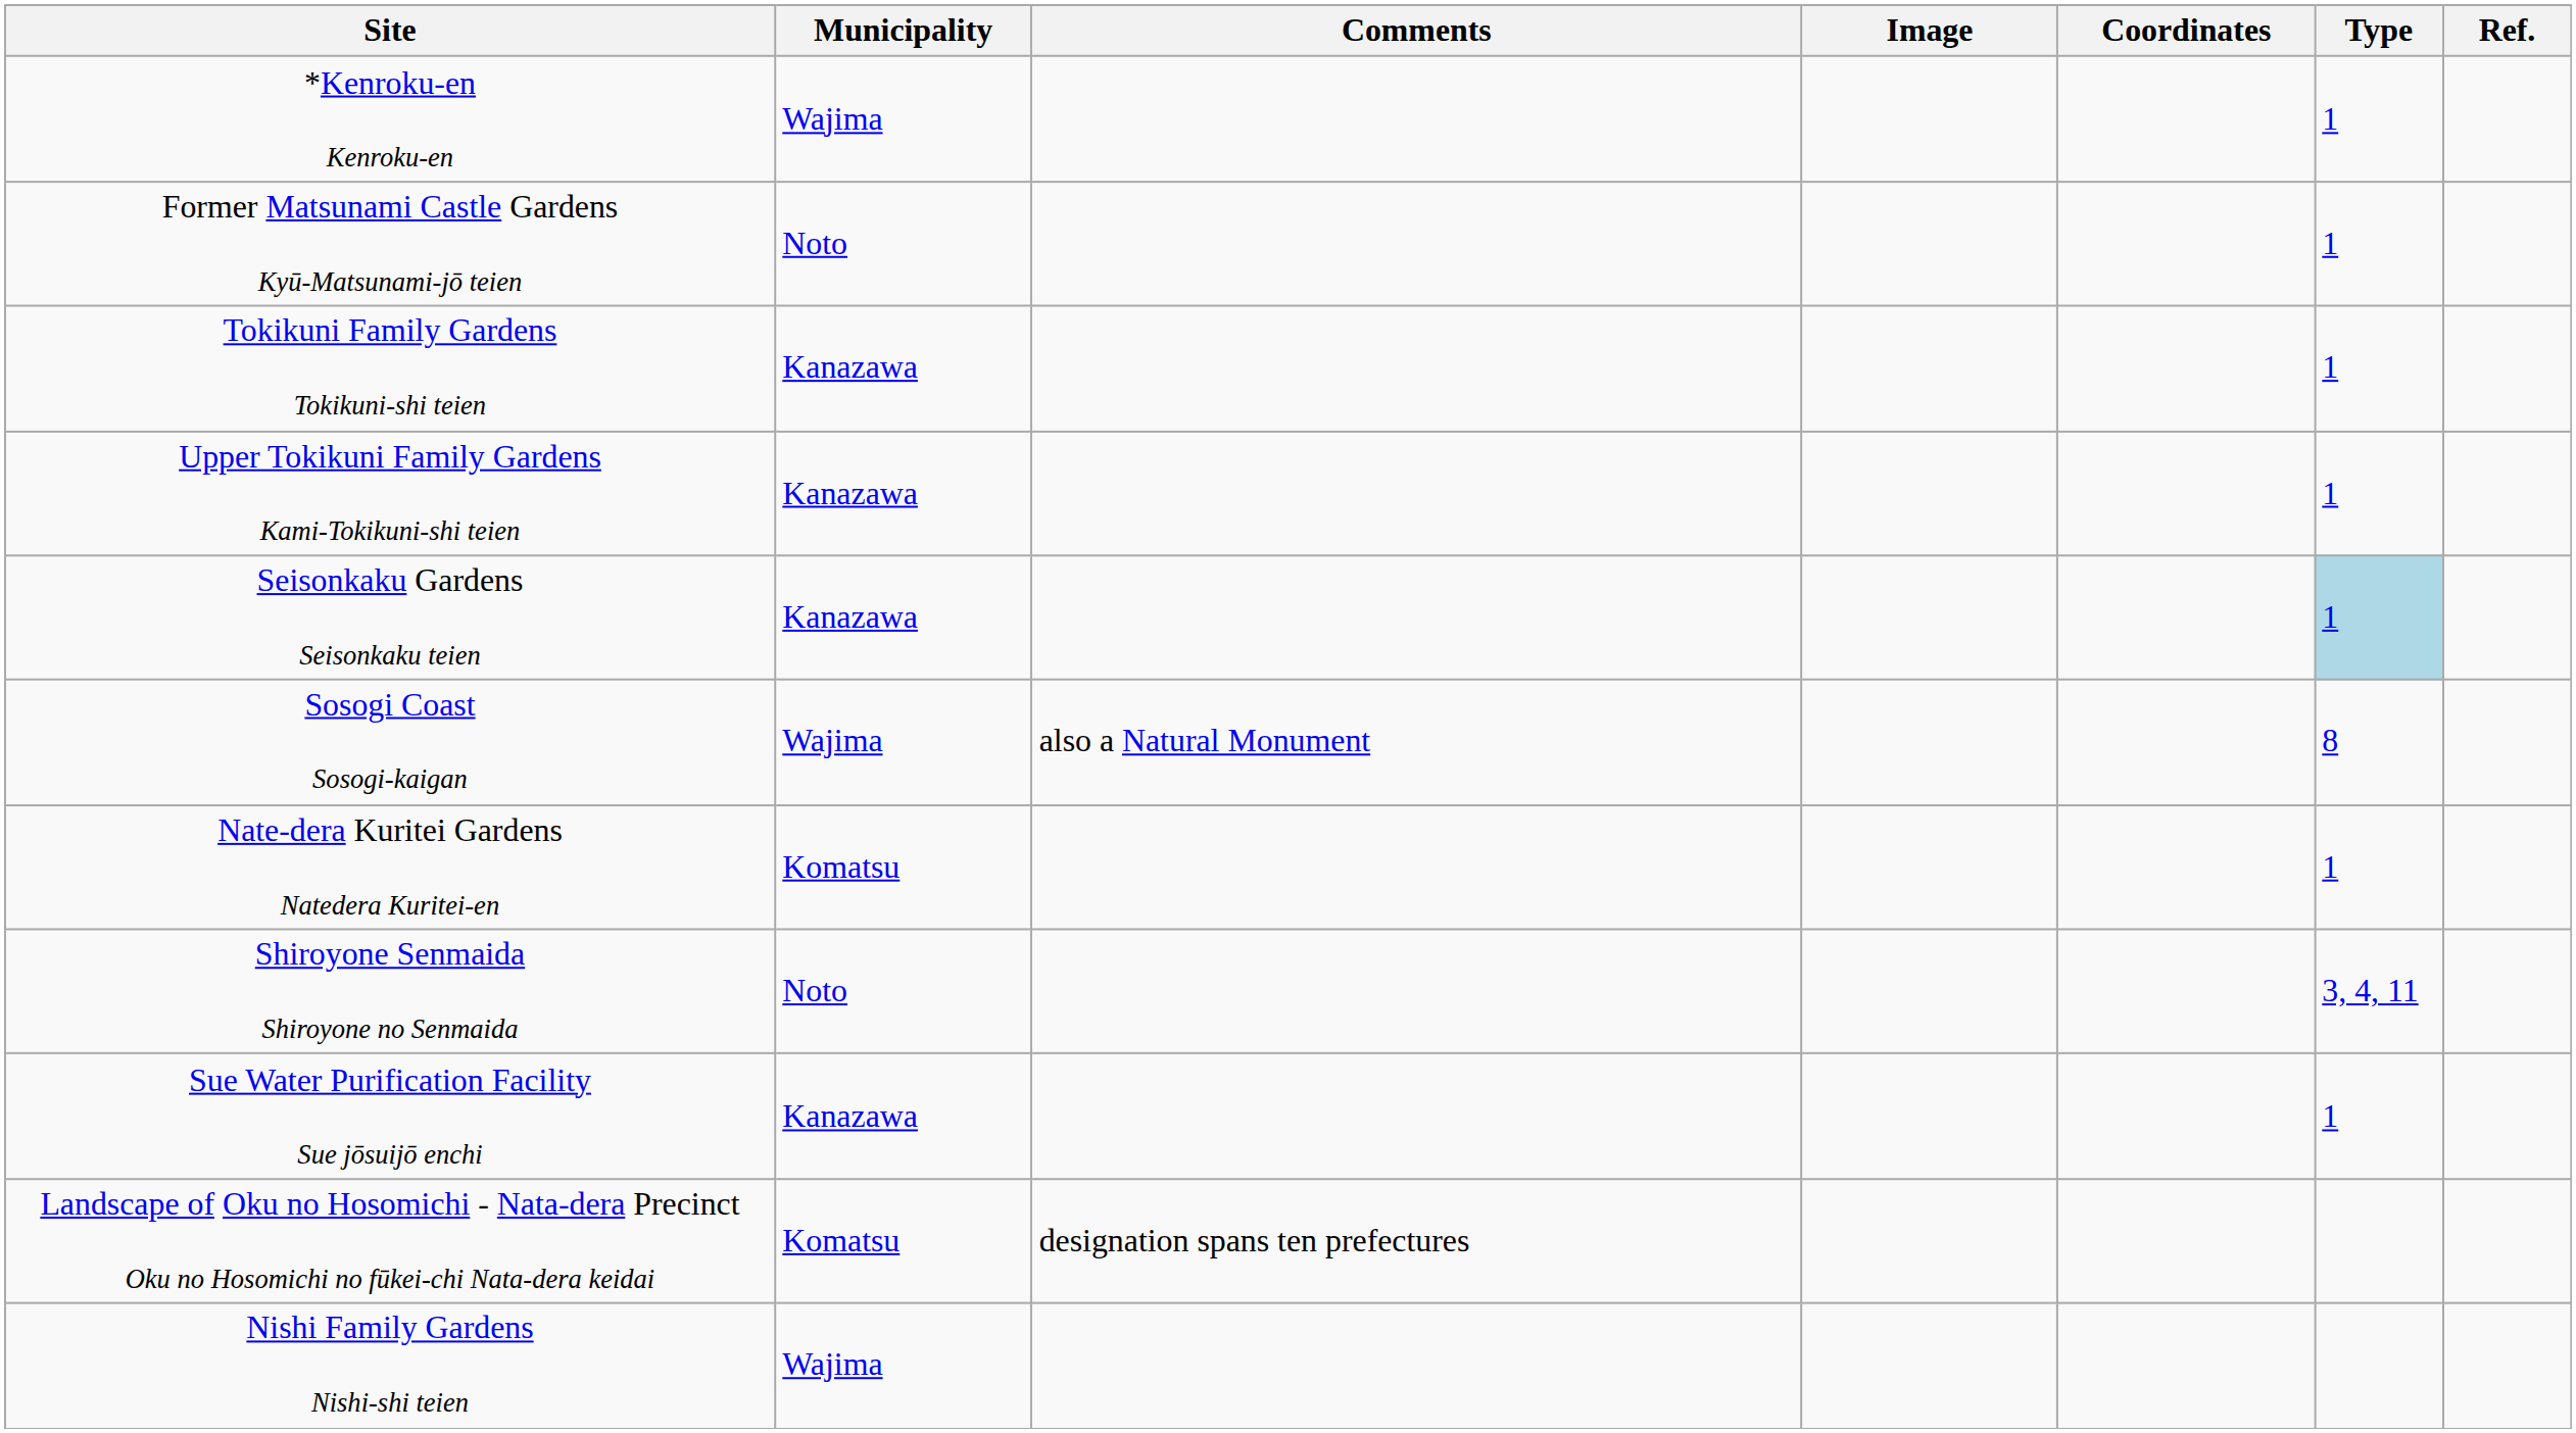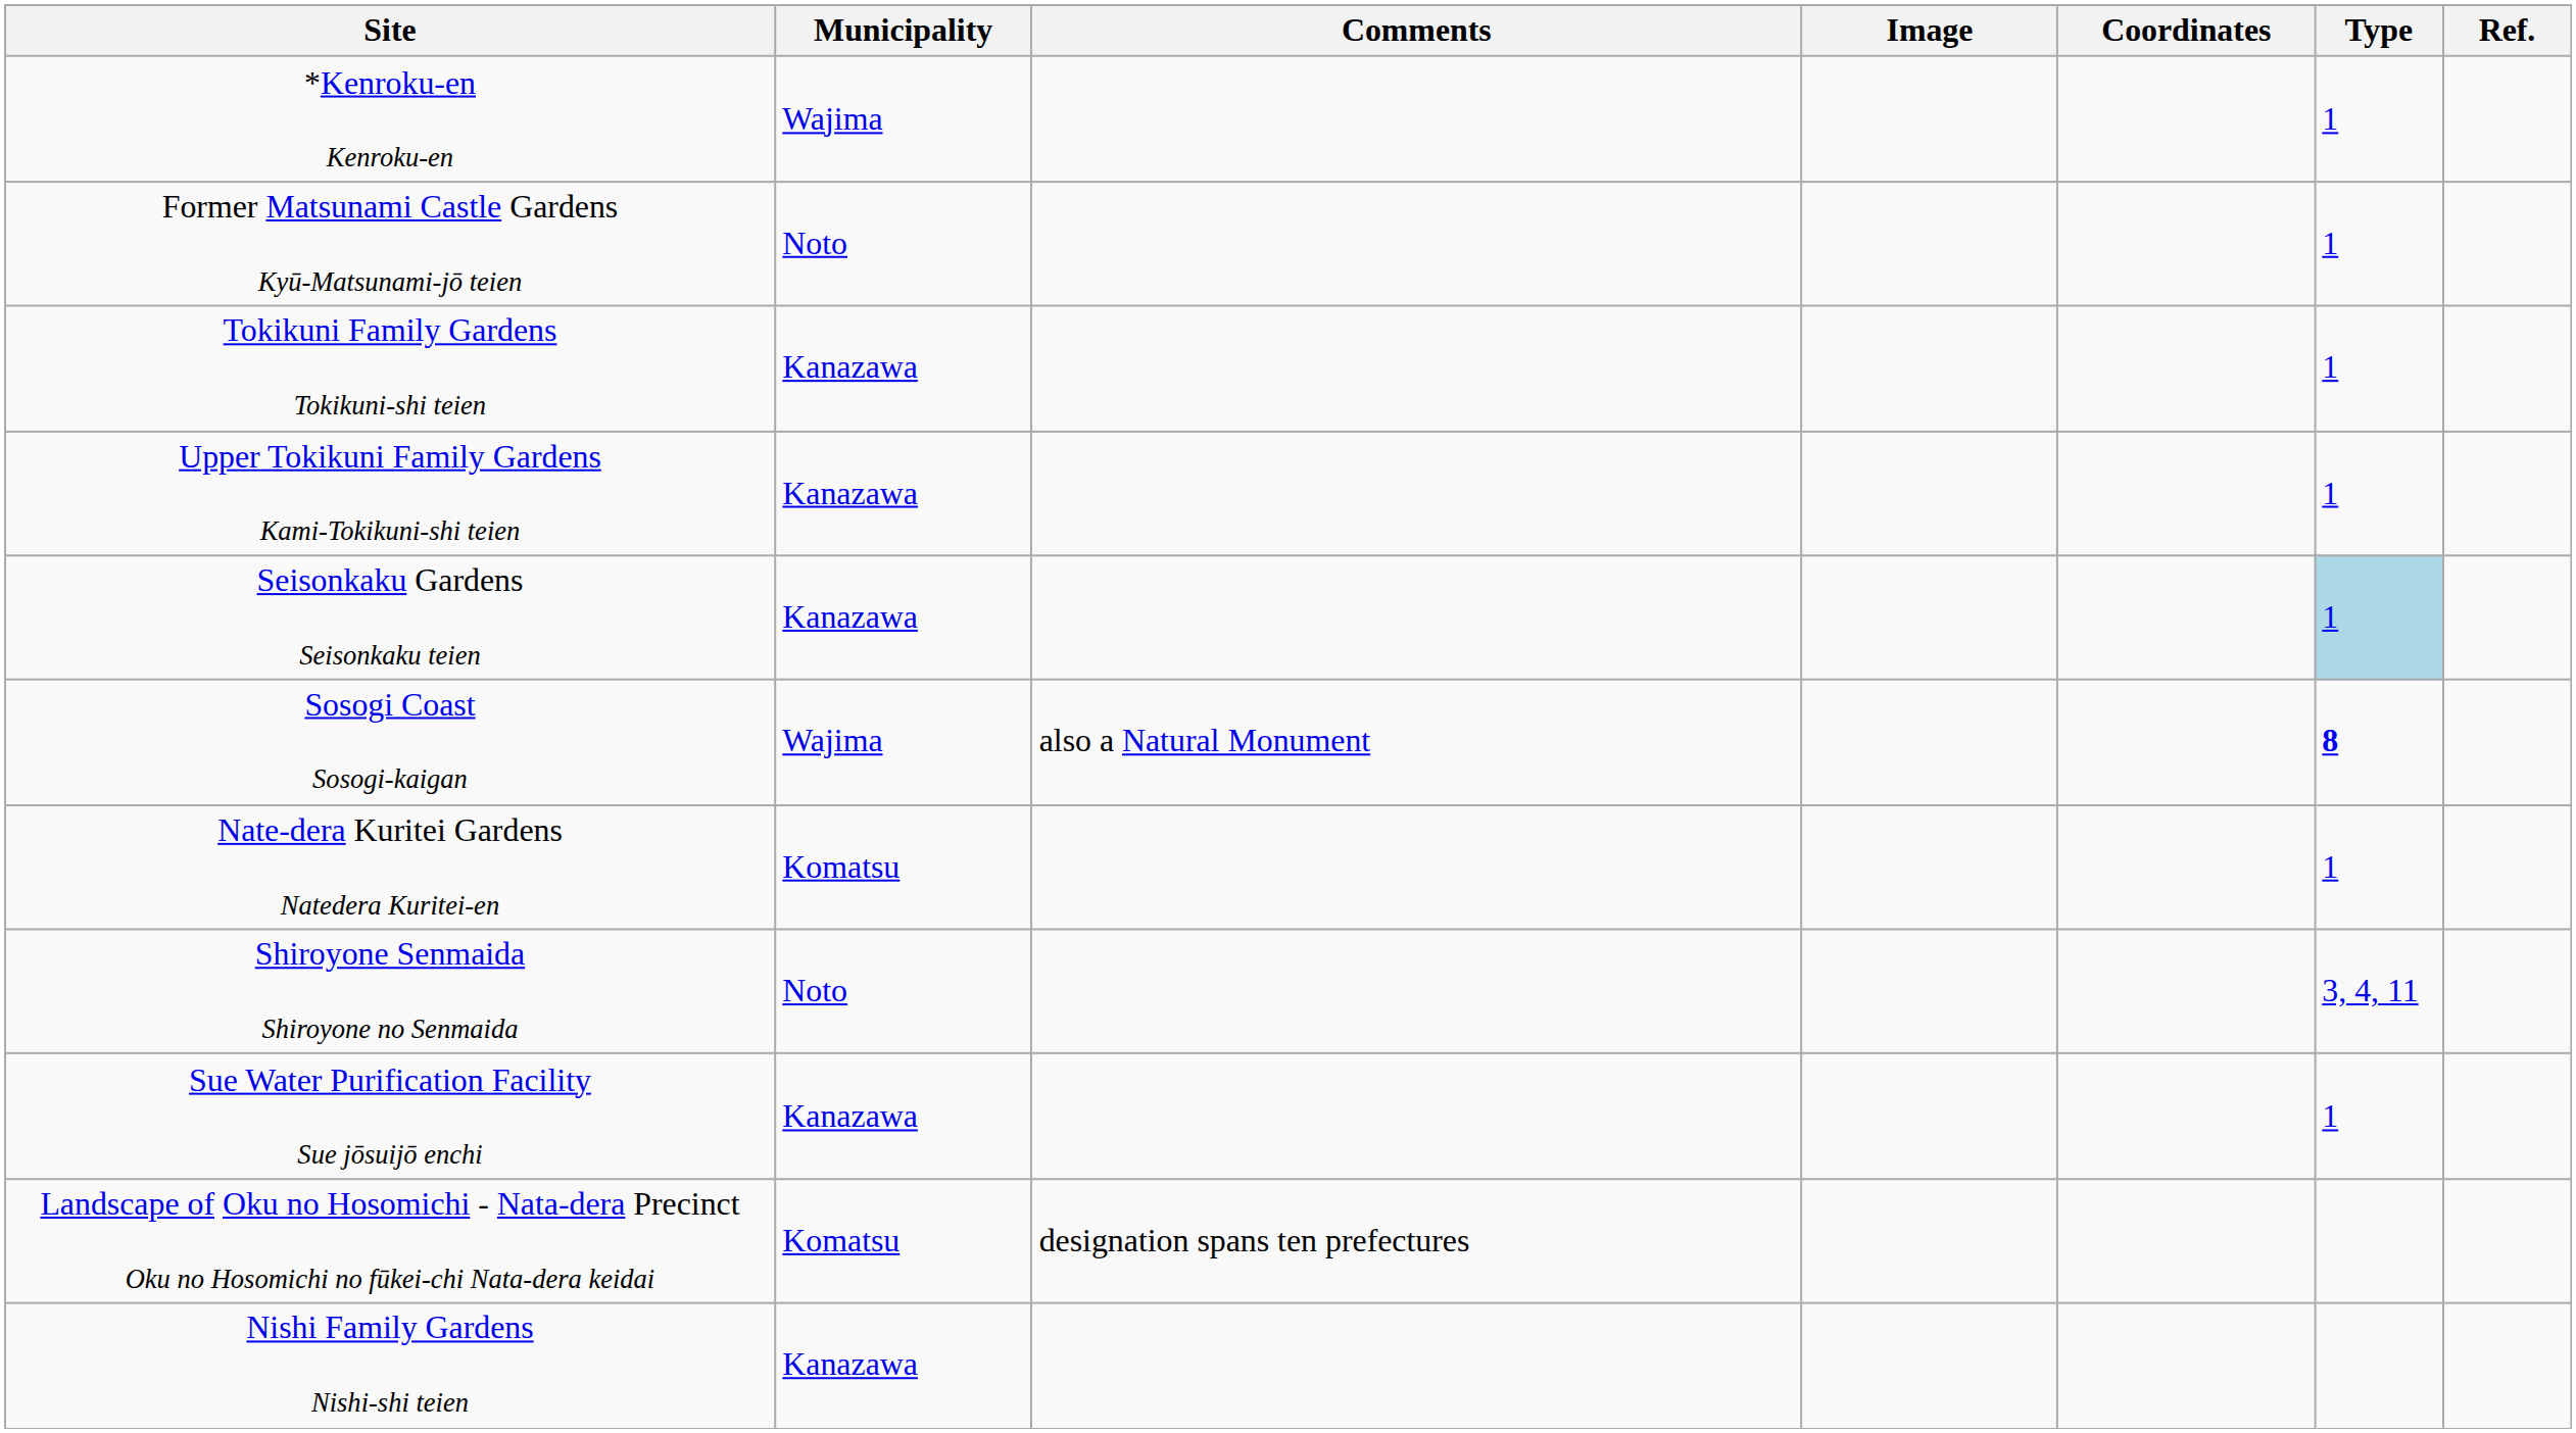 <table class="wikitable sortable"  style="width:100%;">
 <tr>
 <th width="30%" align="left">Site</th>
 <th width="10%" align="left">Municipality</th>
 <th width="30%" align="left" class="unsortable">Comments</th>
 <th width="10%" align="left"  class="unsortable">Image</th>
 <th width="10%" align="left" class="unsortable">Coordinates</th>
 <th width="5%" align="left">Type</th>
 <th width="5%" align="left"  class="unsortable">Ref.</th>
 </tr>
 <tr>
 <td align="center">*<a href='#'>Kenroku-en</a><br><br><small><em>Kenroku-en</em></small></td>
 <td><a href='#'>Wajima</a></td>
 <td></td>
 <td></td>
 <td></td>
 <td><a href='#'>1</a></td>
 <td></td>
 </tr>
 <tr>
 <td align="center">Former <a href='#'>Matsunami Castle</a> Gardens<br><br><small><em>Kyū-Matsunami-jō teien</em></small></td>
 <td><a href='#'>Noto</a></td>
 <td></td>
 <td></td>
 <td></td>
 <td><a href='#'>1</a></td>
 <td></td>
 </tr>
 <tr>
 <td align="center"><a href='#'>Tokikuni Family Gardens</a><br><br><small><em>Tokikuni-shi teien</em></small></td>
 <td><a href='#'>Kanazawa</a></td>
 <td></td>
 <td></td>
 <td></td>
 <td><a href='#'>1</a></td>
 <td></td>
 </tr>
 <tr>
 <td align="center"><a href='#'>Upper Tokikuni Family Gardens</a><br><br><small><em>Kami-Tokikuni-shi teien</em></small></td>
 <td><a href='#'>Kanazawa</a></td>
 <td></td>
 <td></td>
 <td></td>
 <td><a href='#'>1</a></td>
 <td></td>
 </tr>
 <tr>
 <td align="center"><a href='#'>Seisonkaku</a> Gardens<br><br><small><em>Seisonkaku teien</em></small></td>
 <td><a href='#'>Kanazawa</a></td>
 <td></td>
 <td></td>
 <td></td>
 <td style="background: lightblue;"><a href='#'>1</a></td>
 <td></td>
 </tr>
 <tr>
 <td align="center"><a href='#'>Sosogi Coast</a><br><br><small><em>Sosogi-kaigan</em></small></td>
 <td><a href='#'>Wajima</a></td>
 <td>also a <a href='#'>Natural Monument</a></td>
 <td></td>
 <td></td>
-<td><a href='#'>8</a></td>
+<td><strong><a href='#'>8</a></strong></td>
 <td></td>
 </tr>
 <tr>
 <td align="center"><a href='#'>Nate-dera</a> Kuritei Gardens<br><br><small><em>Natedera Kuritei-en</em></small></td>
 <td><a href='#'>Komatsu</a></td>
 <td></td>
 <td></td>
 <td></td>
 <td><a href='#'>1</a></td>
 <td></td>
 </tr>
 <tr>
 <td align="center"><a href='#'>Shiroyone Senmaida</a><br><br><small><em>Shiroyone no Senmaida</em></small></td>
 <td><a href='#'>Noto</a></td>
 <td></td>
 <td></td>
 <td></td>
 <td><a href='#'>3, 4, 11</a></td>
 <td></td>
 </tr>
 <tr>
 <td align="center"><a href='#'>Sue Water Purification Facility</a><br><br><small><em>Sue jōsuijō enchi</em></small></td>
 <td><a href='#'>Kanazawa</a></td>
 <td></td>
 <td></td>
 <td></td>
 <td><a href='#'>1</a></td>
 <td></td>
 </tr>
 <tr>
 <td align="center"><a href='#'>Landscape of</a> <a href='#'>Oku no Hosomichi</a> - <a href='#'>Nata-dera</a> Precinct<br><br><small><em>Oku no Hosomichi no fūkei-chi Nata-dera keidai</em></small></td>
 <td><a href='#'>Komatsu</a></td>
 <td>designation spans ten prefectures</td>
 <td></td>
 <td></td>
 <td></td>
 <td></td>
 </tr>
 <tr>
 <td align="center"><a href='#'>Nishi Family Gardens</a><br><br><small><em>Nishi-shi teien</em></small></td>
-<td><a href='#'>Wajima</a></td>
+<td><a href='#'>Kanazawa</a></td>
 <td></td>
 <td></td>
 <td></td>
 <td></td>
 <td></td>
 </tr>
 <tr>
 </tr>
 </table>
